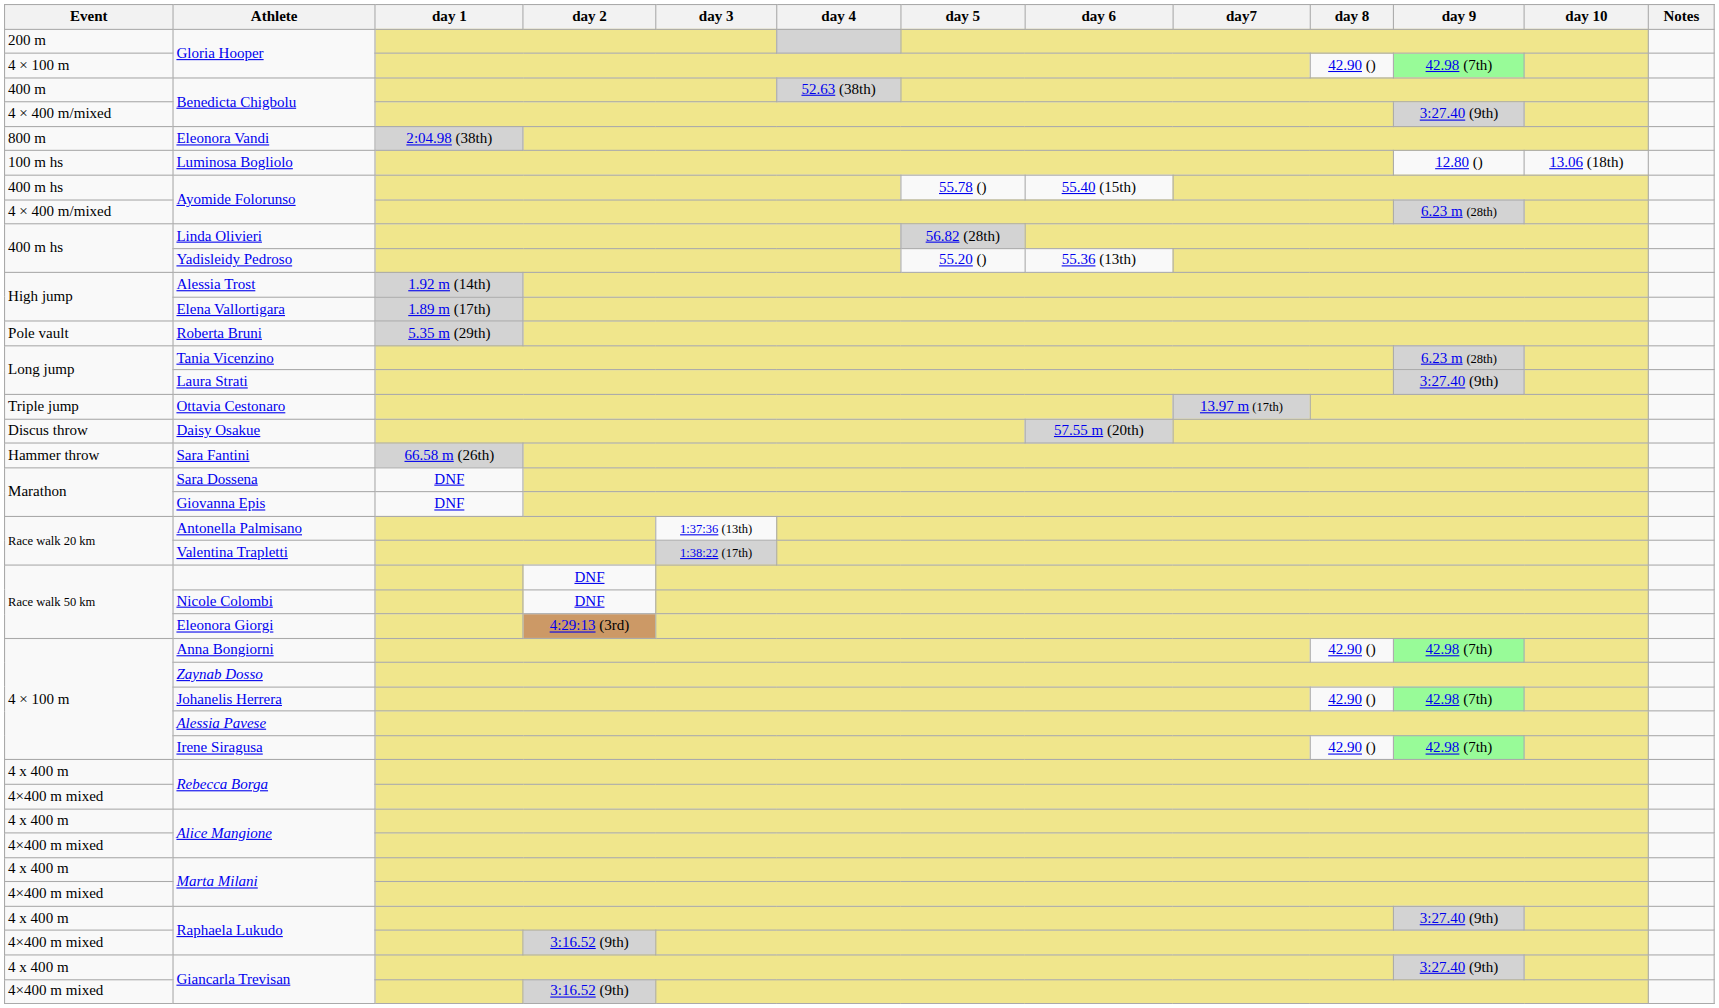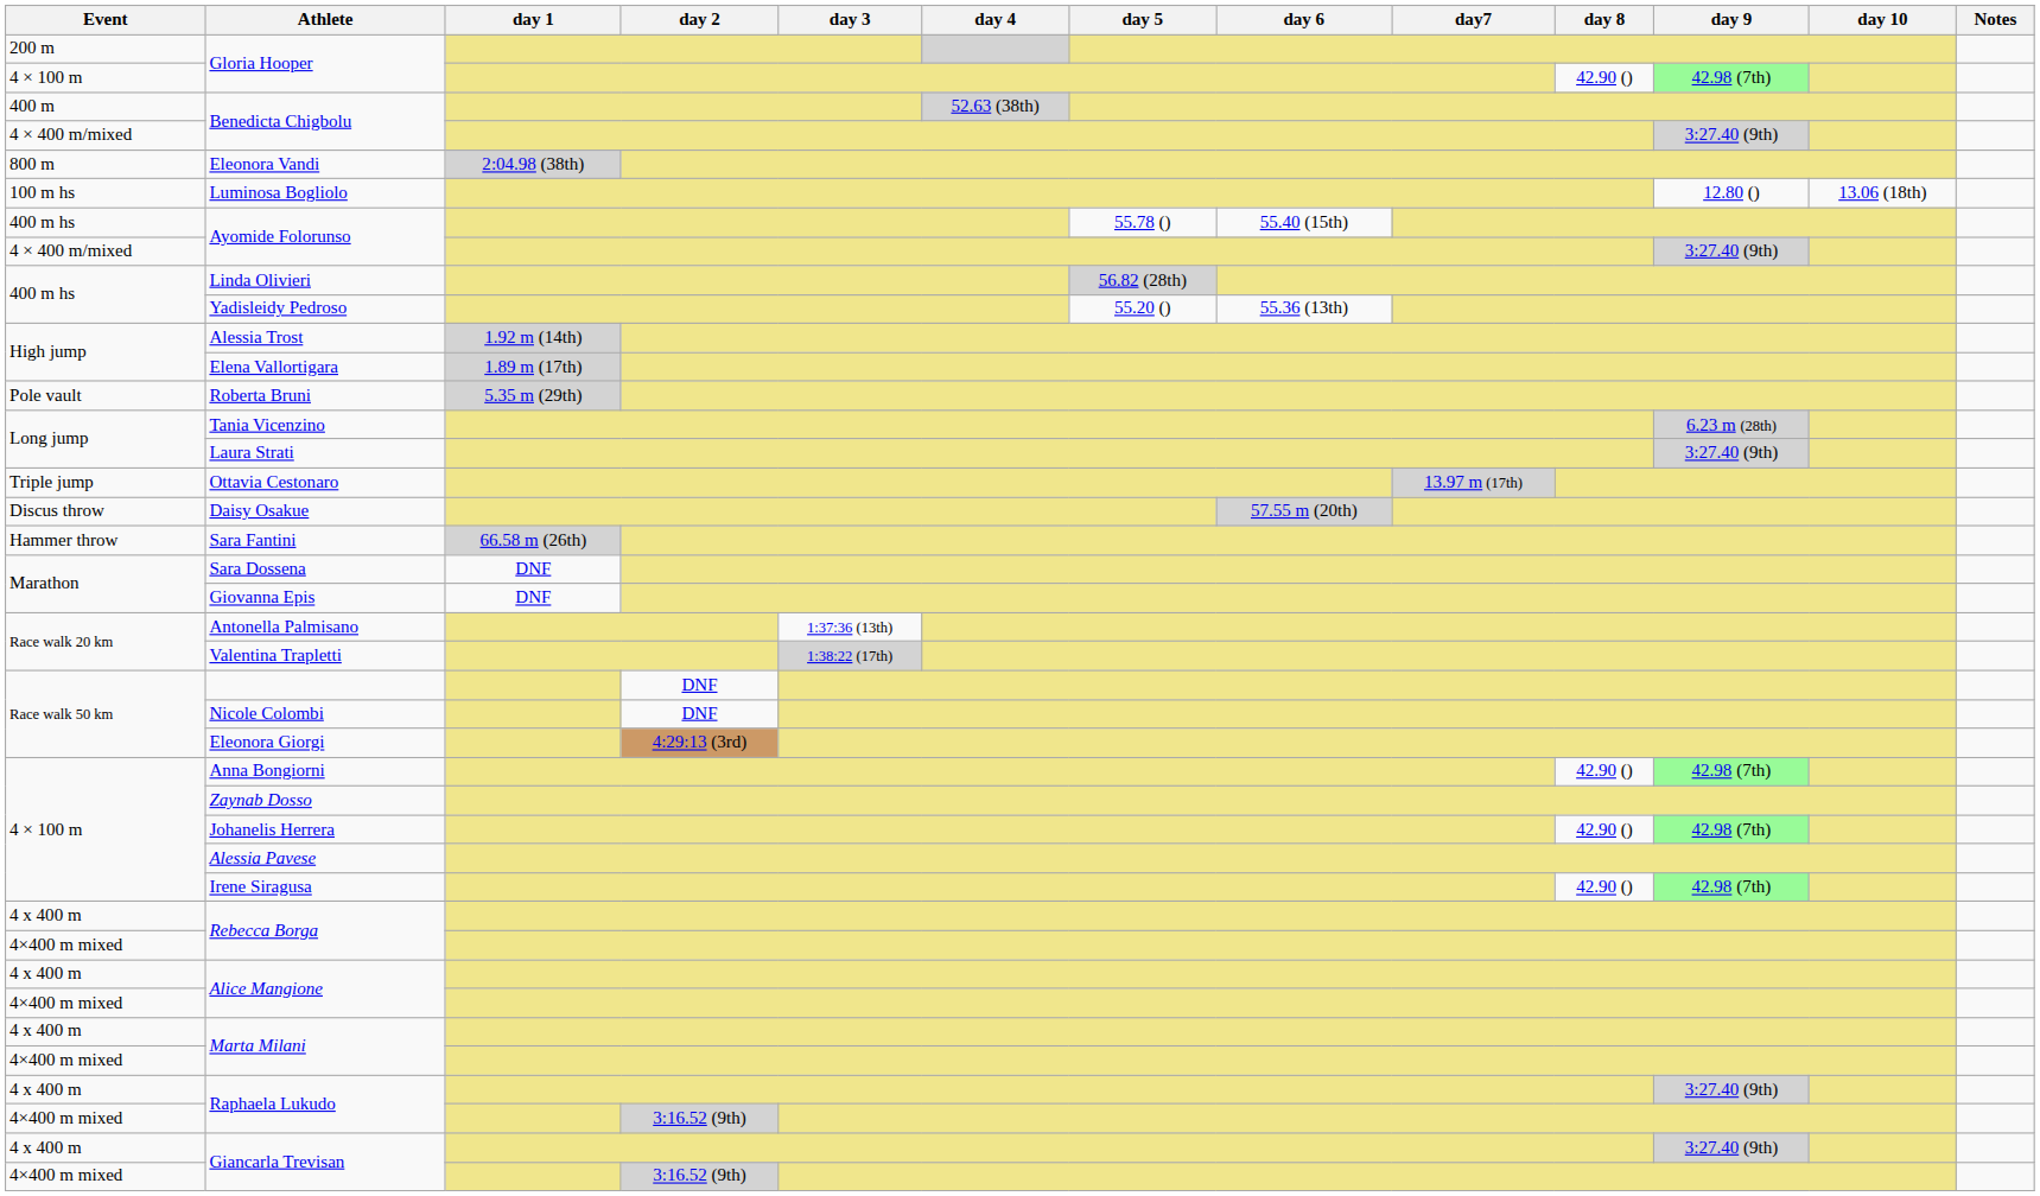 <table class="wikitable sortable" width=100% style="font-size:87%; text-align:left;">
 <tr>
 <th>Event</th>
 <th>Athlete</th>
 <th>day 1</th>
 <th>day 2</th>
 <th>day 3</th>
 <th>day 4</th>
 <th>day 5</th>
 <th>day 6</th>
 <th>day7</th>
 <th>day 8</th>
 <th>day 9</th>
 <th>day 10</th>
 <th>Notes</th>
 </tr>
 <tr>
 <td>200 m</td>
 <td rowspan=2><a href='#'>Gloria Hooper</a></td>
 <td colspan=3 bgcolor=khaki></td>
 <td bgcolor=lightgrey align=center></td>
 <td colspan=6 bgcolor=khaki></td>
 <td align=center></td>
 </tr>
 <tr>
 <td>4 × 100 m</td>
 <td colspan=7 bgcolor=khaki></td>
 <td align=center><a href='#'>42.90</a> ()</td>
 <td bgcolor=palegreen align=center><a href='#'>42.98</a> (7th)</td>
 <td colspan=1 bgcolor=khaki></td>
 <td align=center></td>
 </tr>
 <tr>
 <td>400 m</td>
 <td rowspan=2><a href='#'>Benedicta Chigbolu</a></td>
 <td colspan=3 bgcolor=khaki></td>
 <td bgcolor=lightgrey align=center><a href='#'>52.63</a> (38th)</td>
 <td colspan=6 bgcolor=khaki></td>
 <td align=center></td>
 </tr>
 <tr>
 <td>4 × 400 m/mixed</td>
 <td colspan=8 bgcolor=khaki></td>
 <td bgcolor=lightgrey align=center><a href='#'>3:27.40</a> (9th)</td>
 <td colspan=1 bgcolor=khaki></td>
 <td align=center></td>
 </tr>
 <tr>
 <td>800 m</td>
 <td><a href='#'>Eleonora Vandi</a></td>
 <td align=center bgcolor=lightgrey><a href='#'>2:04.98</a> (38th)</td>
 <td bgcolor=khaki colspan=9></td>
 <td align=center></td>
 </tr>
 <tr>
 <td>100 m hs</td>
 <td><a href='#'>Luminosa Bogliolo</a></td>
 <td colspan=8 bgcolor=khaki></td>
 <td align=center><a href='#'>12.80</a> ()</td>
 <td align=center><a href='#'>13.06</a> (18th)</td>
 <td></td>
 </tr>
 <tr>
 <td>400 m hs</td>
 <td rowspan=2><a href='#'>Ayomide Folorunso</a></td>
 <td colspan=4 bgcolor=khaki></td>
 <td align=center><a href='#'>55.78</a> ()</td>
 <td align=center><a href='#'>55.40</a> (15th)</td>
 <td colspan=4 bgcolor=khaki></td>
 <td></td>
 </tr>
 <tr>
 <td>4 × 400 m/mixed</td>
 <td colspan=8 bgcolor=khaki></td>
-<td bgcolor=lightgrey align=center><a href='#'>6.23 m</a> <small>(28th)</small></td>
+<td bgcolor=lightgrey align=center><a href='#'>3:27.40</a> (9th)</td>
 <td colspan=1 bgcolor=khaki></td>
 <td align=center></td>
 </tr>
 <tr>
 <td rowspan=2>400 m hs</td>
 <td><a href='#'>Linda Olivieri</a></td>
 <td colspan=4 bgcolor=khaki></td>
 <td bgcolor=lightgrey align=center><a href='#'>56.82</a> (28th)</td>
 <td colspan=5 bgcolor=khaki></td>
 <td></td>
 </tr>
 <tr>
 <td><a href='#'>Yadisleidy Pedroso</a></td>
 <td colspan=4 bgcolor=khaki></td>
 <td align=center><a href='#'>55.20</a> ()</td>
 <td align=center><a href='#'>55.36</a> (13th)</td>
 <td colspan=4 bgcolor=khaki></td>
 <td align=center></td>
 </tr>
 <tr>
 <td rowspan=2>High jump</td>
 <td><a href='#'>Alessia Trost</a></td>
 <td align=center bgcolor=lightgrey><a href='#'>1.92 m</a> (14th)</td>
 <td bgcolor=khaki colspan=9></td>
 <td></td>
 </tr>
 <tr>
 <td><a href='#'>Elena Vallortigara</a></td>
 <td align=center bgcolor=lightgrey><a href='#'>1.89 m</a> (17th)</td>
 <td bgcolor=khaki colspan=9></td>
 <td align=center></td>
 </tr>
 <tr>
 <td>Pole vault</td>
 <td><a href='#'>Roberta Bruni</a></td>
 <td align=center bgcolor=lightgrey><a href='#'>5.35 m</a> (29th)</td>
 <td bgcolor=khaki colspan=9></td>
 <td align=center></td>
 </tr>
 <tr>
 <td rowspan=2>Long jump</td>
 <td><a href='#'>Tania Vicenzino</a></td>
 <td colspan=8 bgcolor=khaki></td>
 <td bgcolor=lightgrey align=center><a href='#'>6.23 m</a> <small>(28th)</small></td>
 <td colspan=1 bgcolor=khaki></td>
 <td align=center></td>
 </tr>
 <tr>
 <td><a href='#'>Laura Strati</a></td>
 <td colspan=8 bgcolor=khaki></td>
 <td bgcolor=lightgrey align=center><a href='#'>3:27.40</a> (9th)</td>
 <td colspan=1 bgcolor=khaki></td>
 <td align=center></td>
 </tr>
 <tr>
 <td>Triple jump</td>
 <td><a href='#'>Ottavia Cestonaro</a></td>
 <td colspan=6 bgcolor=khaki></td>
 <td bgcolor=lightgrey align=center><a href='#'>13.97 m</a><small> (17th) </small></td>
 <td colspan=3 bgcolor=khaki></td>
 <td align=center></td>
 </tr>
 <tr>
 <td>Discus throw</td>
 <td><a href='#'>Daisy Osakue</a></td>
 <td colspan=5 bgcolor=khaki></td>
 <td bgcolor=lightgrey align=center><a href='#'>57.55 m</a> (20th)</td>
 <td colspan=4 bgcolor=khaki></td>
 <td></td>
 </tr>
 <tr>
 <td>Hammer throw</td>
 <td><a href='#'>Sara Fantini</a></td>
 <td align=center bgcolor=lightgrey><a href='#'>66.58 m</a> (26th)</td>
 <td bgcolor=khaki colspan=9></td>
 <td align=center></td>
 </tr>
 <tr>
 <td rowspan=2>Marathon</td>
 <td><a href='#'>Sara Dossena</a></td>
 <td align=center><a href='#'>DNF</a></td>
 <td bgcolor=khaki colspan=9></td>
 <td></td>
 </tr>
 <tr>
 <td><a href='#'>Giovanna Epis</a></td>
 <td align=center><a href='#'>DNF</a></td>
 <td bgcolor=khaki colspan=9></td>
 <td></td>
 </tr>
 <tr>
 <td rowspan=2><small>Race walk 20 km</small></td>
 <td><a href='#'>Antonella Palmisano</a></td>
 <td bgcolor=khaki colspan=2></td>
 <td align=center><small><a href='#'>1:37:36</a> (13th)</small></td>
 <td bgcolor=khaki colspan=7></td>
 <td align=center></td>
 </tr>
 <tr>
 <td><a href='#'>Valentina Trapletti</a></td>
 <td bgcolor=khaki colspan=2></td>
 <td align=center style="background: lightgrey;"><small><a href='#'>1:38:22</a> (17th)</small></td>
 <td bgcolor=khaki colspan=7></td>
 <td></td>
 </tr>
 <tr>
 <td rowspan=3><small>Race walk 50 km</small></td>
 <td></td>
 <td bgcolor=khaki colspan=1></td>
 <td align=center><a href='#'>DNF</a></td>
 <td bgcolor=khaki colspan=8></td>
 <td></td>
 </tr>
 <tr>
 <td><a href='#'>Nicole Colombi</a></td>
 <td bgcolor=khaki colspan=1></td>
 <td align=center><a href='#'>DNF</a></td>
 <td bgcolor=khaki colspan=8></td>
 <td></td>
 </tr>
 <tr>
 <td><a href='#'>Eleonora Giorgi</a></td>
 <td bgcolor=khaki colspan=1></td>
 <td bgcolor=CC9966 align=center><a href='#'>4:29:13</a> (3rd)</td>
 <td bgcolor=khaki colspan=8></td>
 <td></td>
 </tr>
 <tr>
 <td rowspan=5>4 × 100 m</td>
 <td><a href='#'>Anna Bongiorni</a></td>
 <td colspan=7 bgcolor=khaki></td>
 <td align=center><a href='#'>42.90</a> ()</td>
 <td bgcolor=palegreen align=center><a href='#'>42.98</a> (7th)</td>
 <td colspan=1 bgcolor=khaki></td>
 <td align=center></td>
 </tr>
 <tr>
 <td><em><a href='#'>Zaynab Dosso</a></em></td>
 <td colspan=10 bgcolor=khaki></td>
 <td></td>
 </tr>
 <tr>
 <td><a href='#'>Johanelis Herrera</a></td>
 <td colspan=7 bgcolor=khaki></td>
 <td align=center><a href='#'>42.90</a> ()</td>
 <td bgcolor=palegreen align=center><a href='#'>42.98</a> (7th)</td>
 <td colspan=1 bgcolor=khaki></td>
 <td align=center></td>
 </tr>
 <tr>
 <td><em><a href='#'>Alessia Pavese</a></em></td>
 <td colspan=10 bgcolor=khaki></td>
 <td></td>
 </tr>
 <tr>
 <td><a href='#'>Irene Siragusa</a></td>
 <td colspan=7 bgcolor=khaki></td>
 <td align=center><a href='#'>42.90</a> ()</td>
 <td bgcolor=palegreen align=center><a href='#'>42.98</a> (7th)</td>
 <td colspan=1 bgcolor=khaki></td>
 <td align=center></td>
 </tr>
 <tr>
 <td>4 x 400 m</td>
 <td rowspan=2><em><a href='#'>Rebecca Borga</a></em></td>
 <td colspan=10 bgcolor=khaki></td>
 <td></td>
 </tr>
 <tr>
 <td>4×400 m mixed</td>
 <td bgcolor=khaki colspan=10></td>
 <td></td>
 </tr>
 <tr>
 <td>4 x 400 m</td>
 <td rowspan=2><em><a href='#'>Alice Mangione</a> </em></td>
 <td colspan=10 bgcolor=khaki></td>
 <td></td>
 </tr>
 <tr>
 <td>4×400 m mixed</td>
 <td bgcolor=khaki colspan=10></td>
 <td></td>
 </tr>
 <tr>
 <td>4 x 400 m</td>
 <td rowspan=2><em><a href='#'>Marta Milani</a></em></td>
 <td colspan=10 bgcolor=khaki></td>
 <td></td>
 </tr>
 <tr>
 <td>4×400 m mixed</td>
 <td bgcolor=khaki colspan=10></td>
 <td></td>
 </tr>
 <tr>
 <td>4 x 400 m</td>
 <td rowspan=2><a href='#'>Raphaela Lukudo</a></td>
 <td colspan=8 bgcolor=khaki></td>
 <td bgcolor=lightgrey align=center><a href='#'>3:27.40</a> (9th)</td>
 <td colspan=1 bgcolor=khaki></td>
 <td align=center></td>
 </tr>
 <tr>
 <td>4×400 m mixed</td>
 <td colspan=1 bgcolor=khaki></td>
 <td bgcolor=lightgrey align=center><a href='#'>3:16.52</a> (9th)</td>
 <td colspan=8 bgcolor=khaki></td>
 <td></td>
 </tr>
 <tr>
 <td>4 x 400 m</td>
 <td rowspan=2><a href='#'>Giancarla Trevisan</a></td>
 <td colspan=8 bgcolor=khaki></td>
 <td bgcolor=lightgrey align=center><a href='#'>3:27.40</a> (9th)</td>
 <td colspan=1 bgcolor=khaki></td>
 <td align=center></td>
 </tr>
 <tr>
 <td>4×400 m mixed</td>
 <td colspan=1 bgcolor=khaki></td>
 <td bgcolor=lightgrey align=center><a href='#'>3:16.52</a> (9th)</td>
 <td colspan=8 bgcolor=khaki></td>
 <td></td>
 </tr>
 </table>
